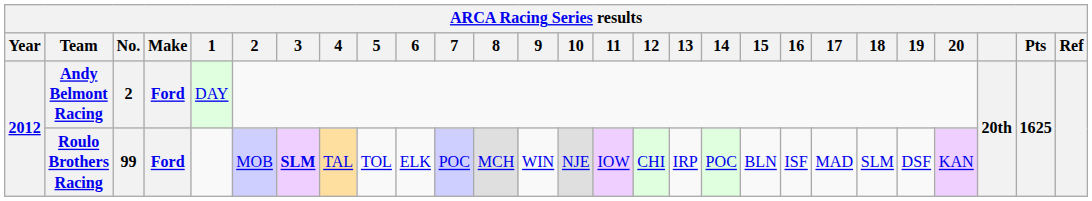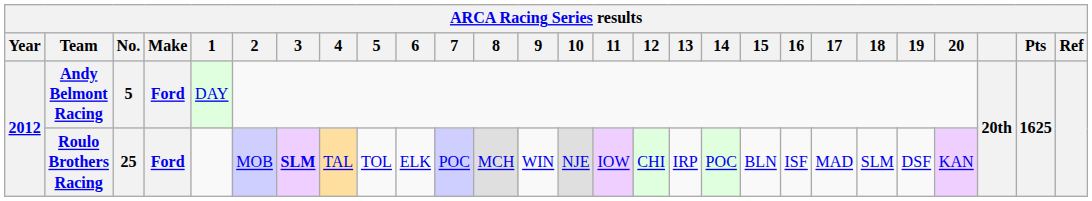 <table class="wikitable" style="text-align:center; font-size:75%">
 <tr>
 <th colspan=48><a href='#'>ARCA Racing Series</a> results</th>
 </tr>
 <tr>
 <th>Year</th>
 <th>Team</th>
 <th>No.</th>
 <th>Make</th>
 <th>1</th>
 <th>2</th>
 <th>3</th>
 <th>4</th>
 <th>5</th>
 <th>6</th>
 <th>7</th>
 <th>8</th>
 <th>9</th>
 <th>10</th>
 <th>11</th>
 <th>12</th>
 <th>13</th>
 <th>14</th>
 <th>15</th>
 <th>16</th>
 <th>17</th>
 <th>18</th>
 <th>19</th>
 <th>20</th>
 <th></th>
 <th>Pts</th>
 <th>Ref</th>
 </tr>
 <tr>
 <th rowspan=2><a href='#'>2012</a></th>
 <th><a href='#'>Andy Belmont Racing</a></th>
-<th>2</th>
+<th>5</th>
 <th><a href='#'>Ford</a></th>
 <td style="background:#DFFFDF;"><a href='#'>DAY</a><br></td>
 <td colspan=19></td>
 <th rowspan=2>20th</th>
 <th rowspan=2>1625</th>
 <th rowspan=2></th>
 </tr>
 <tr>
 <th><a href='#'>Roulo Brothers Racing</a></th>
-<th>99</th>
+<th>25</th>
 <th><a href='#'>Ford</a></th>
 <td></td>
 <td style="background:#CFCFFF;"><a href='#'>MOB</a><br></td>
 <td style="background:#EFCFFF;"><strong><a href='#'>SLM</a><br></strong></td>
 <td style="background:#FFDF9F;"><a href='#'>TAL</a><br></td>
 <td><a href='#'>TOL</a></td>
 <td><a href='#'>ELK</a></td>
 <td style="background:#CFCFFF;"><a href='#'>POC</a><br></td>
 <td style="background:#DFDFDF;"><a href='#'>MCH</a><br></td>
 <td><a href='#'>WIN</a></td>
 <td style="background:#DFDFDF;"><a href='#'>NJE</a><br></td>
 <td style="background:#EFCFFF;"><a href='#'>IOW</a><br></td>
 <td style="background:#DFFFDF;"><a href='#'>CHI</a><br></td>
 <td><a href='#'>IRP</a></td>
 <td style="background:#DFFFDF;"><a href='#'>POC</a><br></td>
 <td><a href='#'>BLN</a></td>
 <td><a href='#'>ISF</a></td>
 <td><a href='#'>MAD</a></td>
 <td><a href='#'>SLM</a></td>
 <td><a href='#'>DSF</a></td>
 <td style="background:#EFCFFF;"><a href='#'>KAN</a><br></td>
 </tr>
 </table>
